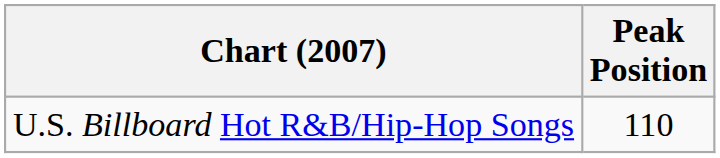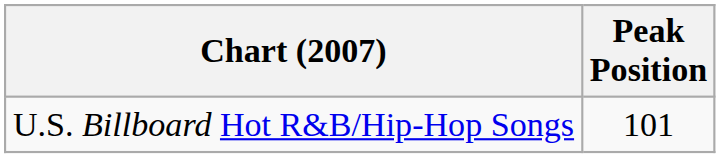 <table class="wikitable">
 <tr>
 <th align="left">Chart (2007)</th>
 <th align="left">Peak<br>Position</th>
 </tr>
 <tr>
 <td align="left">U.S. <em>Billboard</em> <a href='#'>Hot R&B/Hip-Hop Songs</a></td>
-<td style="text-align:center;">110</td>
+<td style="text-align:center;">101</td>
 </tr>
 </table>
